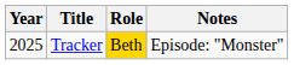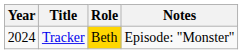 <table class="wikitable sortable">
 <tr>
 <th>Year</th>
 <th>Title</th>
 <th>Role</th>
 <th>Notes</th>
 </tr>
 <tr>
-<td>2025</td>
+<td>2024</td>
 <td><a href='#'>Tracker</a></td>
 <td style="background: gold;">Beth</td>
 <td>Episode: "Monster"</td>
 </tr>
 </table>
